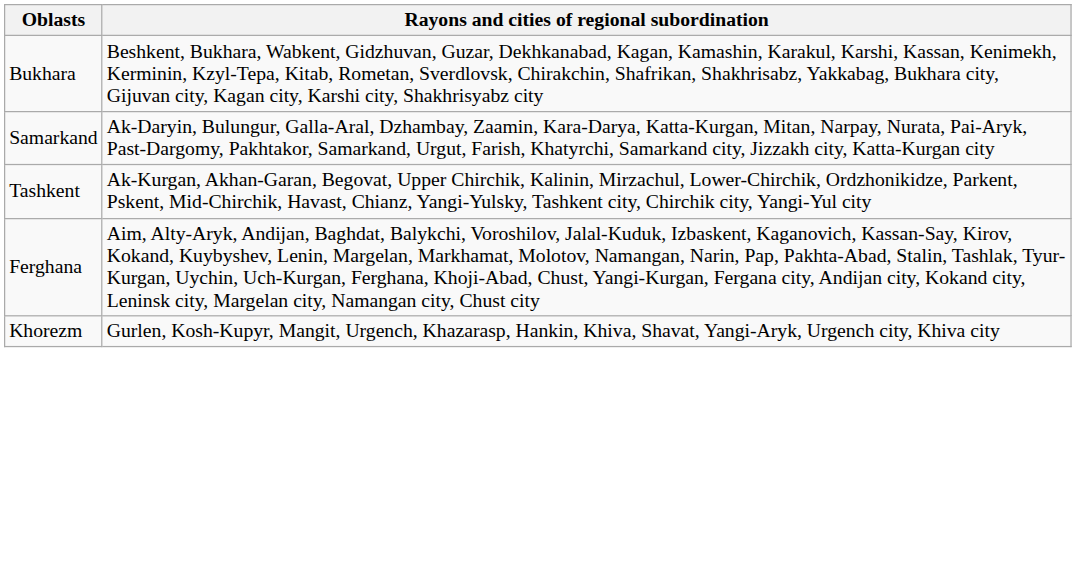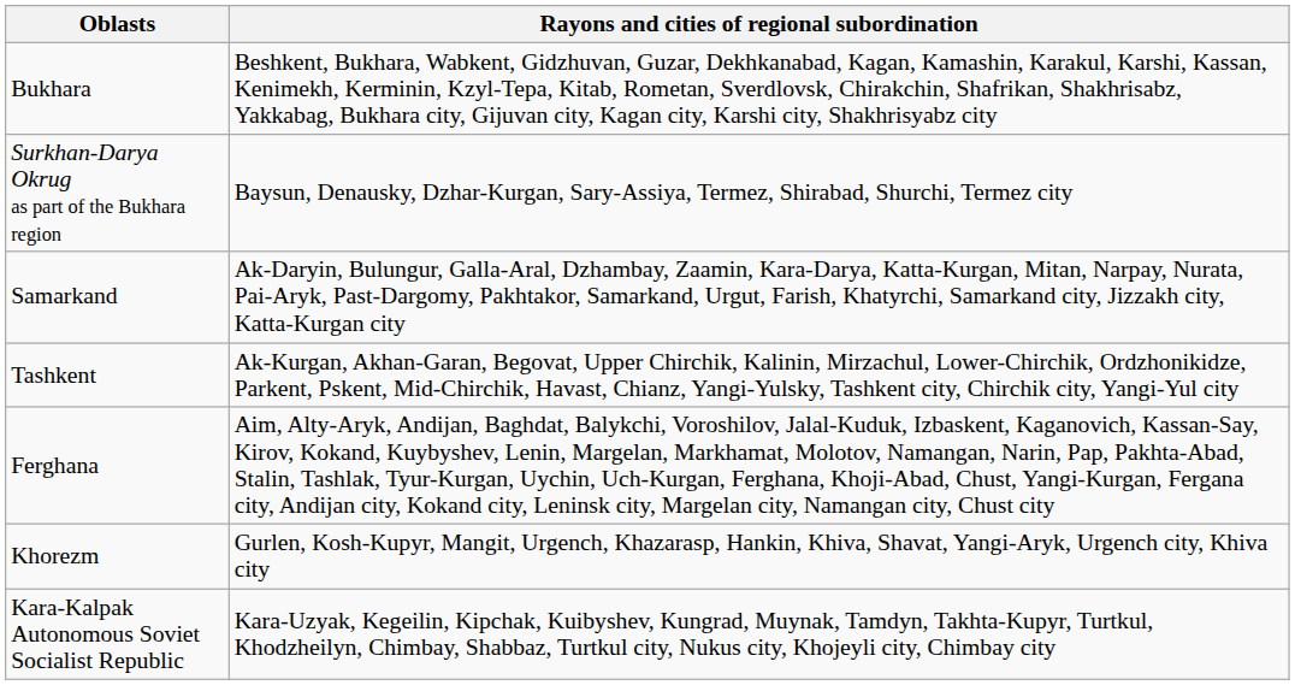 <table class="wikitable mw-collapsible mw-collapsed collapsible">
 <tr>
 <th>Oblasts</th>
 <th>Rayons and cities of regional subordination</th>
 </tr>
 <tr>
 <td>Bukhara</td>
 <td>Beshkent, Bukhara, Wabkent, Gidzhuvan, Guzar, Dekhkanabad, Kagan, Kamashin, Karakul, Karshi, Kassan, Kenimekh, Kerminin, Kzyl-Tepa, Kitab, Rometan, Sverdlovsk, Chirakchin, Shafrikan, Shakhrisabz, Yakkabag, Bukhara city, Gijuvan city, Kagan city, Karshi city, Shakhrisyabz city</td>
+</tr>
+<tr>
+<td><em> Surkhan-Darya Okrug</em> <br> <small> as part of the Bukhara region </small></td>
+<td>Baysun, Denausky, Dzhar-Kurgan, Sary-Assiya, Termez, Shirabad, Shurchi, Termez city</td>
 </tr>
 <tr>
 <td>Samarkand</td>
 <td>Ak-Daryin, Bulungur, Galla-Aral, Dzhambay, Zaamin, Kara-Darya, Katta-Kurgan, Mitan, Narpay, Nurata, Pai-Aryk, Past-Dargomy, Pakhtakor, Samarkand, Urgut, Farish, Khatyrchi, Samarkand city, Jizzakh city, Katta-Kurgan city</td>
 </tr>
 <tr>
 <td>Tashkent</td>
 <td>Ak-Kurgan, Akhan-Garan, Begovat, Upper Chirchik, Kalinin, Mirzachul, Lower-Chirchik, Ordzhonikidze, Parkent, Pskent, Mid-Chirchik, Havast, Chianz, Yangi-Yulsky, Tashkent city, Chirchik city, Yangi-Yul city</td>
 </tr>
 <tr>
 <td>Ferghana</td>
 <td>Aim, Alty-Aryk, Andijan, Baghdat, Balykchi, Voroshilov, Jalal-Kuduk, Izbaskent, Kaganovich, Kassan-Say, Kirov, Kokand, Kuybyshev, Lenin, Margelan, Markhamat, Molotov, Namangan, Narin, Pap, Pakhta-Abad, Stalin, Tashlak, Tyur-Kurgan, Uychin, Uch-Kurgan, Ferghana, Khoji-Abad, Chust, Yangi-Kurgan, Fergana city, Andijan city, Kokand city, Leninsk city, Margelan city, Namangan city, Chust city</td>
 </tr>
 <tr>
 <td>Khorezm</td>
 <td>Gurlen, Kosh-Kupyr, Mangit, Urgench, Khazarasp, Hankin, Khiva, Shavat, Yangi-Aryk, Urgench city, Khiva city</td>
 </tr>
+<tr>
+<td>Kara-Kalpak Autonomous Soviet Socialist Republic</td>
+<td>Kara-Uzyak, Kegeilin, Kipchak, Kuibyshev, Kungrad, Muynak, Tamdyn, Takhta-Kupyr, Turtkul, Khodzheilyn, Chimbay, Shabbaz, Turtkul city, Nukus city, Khojeyli city, Chimbay city</td>
+</tr>
 </table>
